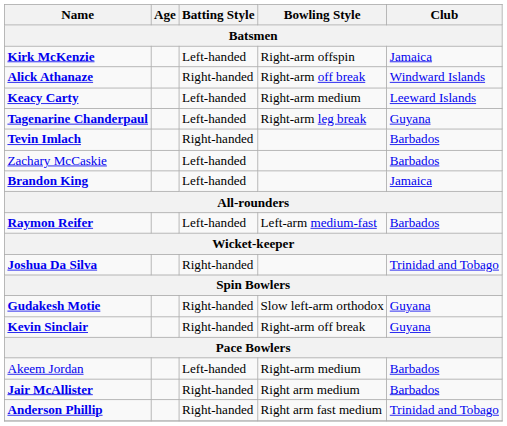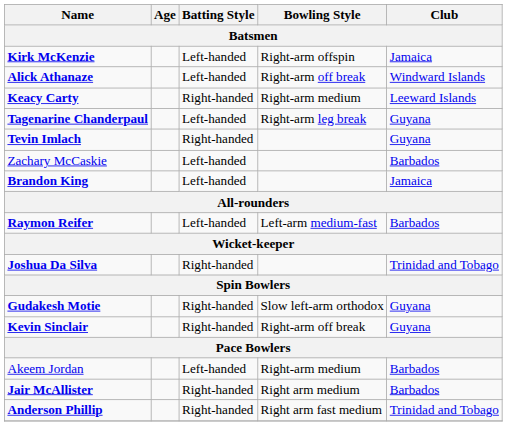 <table class="wikitable">
 <tr>
 <th>Name</th>
 <th>Age</th>
 <th>Batting Style</th>
 <th>Bowling Style</th>
 <th>Club</th>
 </tr>
 <tr>
 <th colspan="5">Batsmen</th>
 </tr>
 <tr>
 <td> <strong><a href='#'>Kirk McKenzie</a></strong></td>
 <td></td>
 <td>Left-handed</td>
 <td>Right-arm offspin</td>
 <td><a href='#'>Jamaica</a></td>
 </tr>
 <tr>
 <td> <strong><a href='#'>Alick Athanaze</a></strong></td>
 <td></td>
-<td>Right-handed</td>
+<td>Left-handed</td>
 <td>Right-arm <a href='#'>off break</a></td>
 <td><a href='#'>Windward Islands</a></td>
 </tr>
 <tr>
 <td> <strong><a href='#'>Keacy Carty</a></strong></td>
 <td></td>
-<td>Left-handed</td>
+<td>Right-handed</td>
 <td>Right-arm medium</td>
 <td><a href='#'>Leeward Islands</a></td>
 </tr>
 <tr>
 <td> <strong><a href='#'>Tagenarine Chanderpaul</a></strong></td>
 <td></td>
 <td>Left-handed</td>
 <td>Right-arm <a href='#'>leg break</a></td>
 <td><a href='#'>Guyana</a></td>
 </tr>
 <tr>
 <td> <strong><a href='#'>Tevin Imlach</a></strong></td>
 <td></td>
 <td>Right-handed</td>
 <td></td>
-<td><a href='#'>Barbados</a></td>
+<td><a href='#'>Guyana</a></td>
 </tr>
 <tr>
 <td> <a href='#'>Zachary McCaskie</a></td>
 <td></td>
 <td>Left-handed</td>
 <td></td>
 <td><a href='#'>Barbados</a></td>
 </tr>
 <tr>
 <td> <strong><a href='#'>Brandon King</a></strong></td>
 <td></td>
 <td>Left-handed</td>
 <td></td>
 <td><a href='#'>Jamaica</a></td>
 </tr>
 <tr>
 <th colspan="5">All-rounders</th>
 </tr>
 <tr>
 <td> <strong><a href='#'>Raymon Reifer</a></strong></td>
 <td></td>
 <td>Left-handed</td>
 <td>Left-arm <a href='#'>medium-fast</a></td>
 <td><a href='#'>Barbados</a></td>
 </tr>
 <tr>
 <th colspan="5">Wicket-keeper</th>
 </tr>
 <tr>
 <td> <strong><a href='#'>Joshua Da Silva</a></strong></td>
 <td> </td>
 <td>Right-handed</td>
 <td></td>
 <td><a href='#'>Trinidad and Tobago</a></td>
 </tr>
 <tr>
 <th colspan="5">Spin Bowlers</th>
 </tr>
 <tr>
 <td> <strong><a href='#'>Gudakesh Motie</a></strong></td>
 <td></td>
 <td>Right-handed</td>
 <td>Slow left-arm orthodox</td>
 <td><a href='#'>Guyana</a></td>
 </tr>
 <tr>
 <td> <strong><a href='#'>Kevin Sinclair</a></strong></td>
 <td></td>
 <td>Right-handed</td>
 <td>Right-arm off break</td>
 <td><a href='#'>Guyana</a></td>
 </tr>
 <tr>
 <th colspan="5">Pace Bowlers</th>
 </tr>
 <tr>
 <td> <a href='#'>Akeem Jordan</a></td>
 <td></td>
 <td>Left-handed</td>
 <td>Right-arm medium</td>
 <td><a href='#'>Barbados</a></td>
 </tr>
 <tr>
 <td> <strong><a href='#'>Jair McAllister</a></strong></td>
 <td></td>
 <td>Right-handed</td>
 <td>Right arm medium</td>
 <td><a href='#'>Barbados</a></td>
 </tr>
 <tr>
 <td> <strong><a href='#'>Anderson Phillip</a></strong></td>
 <td></td>
 <td>Right-handed</td>
 <td>Right arm fast medium</td>
 <td><a href='#'>Trinidad and Tobago</a></td>
 </tr>
 <tr>
 </tr>
 </table>
